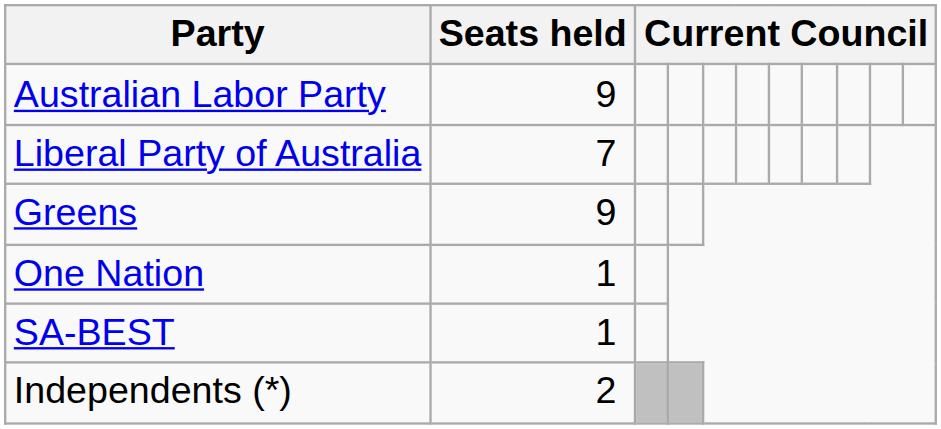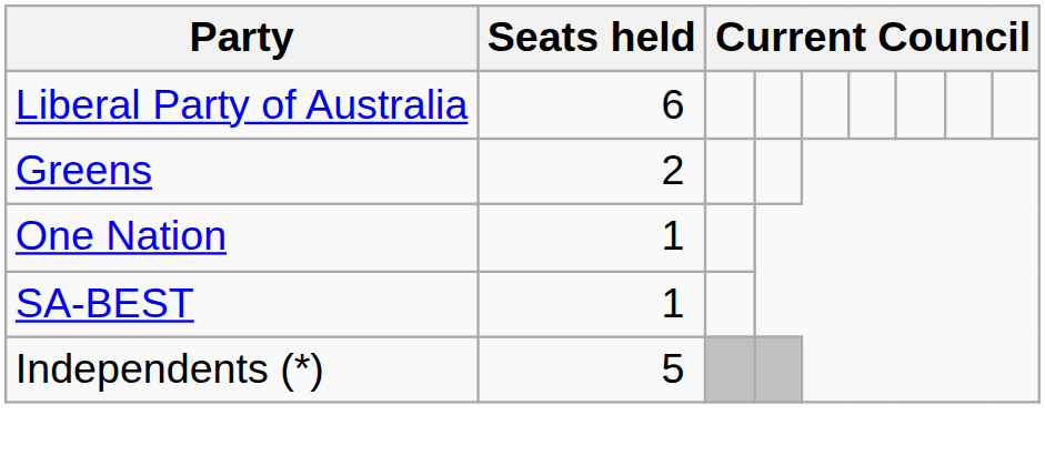 <table class="wikitable">
 <tr>
 <th>Party</th>
 <th>Seats held</th>
 <th colspan=9>Current Council</th>
 </tr>
 <tr>
-<td><a href='#'>Australian Labor Party</a></td>
-<td align=right>9 </td>
-<td>  </td>
-<td>  </td>
-<td>  </td>
-<td>  </td>
-<td>  </td>
-<td>  </td>
-<td>  </td>
-<td>  </td>
-<td>  </td>
-</tr>
-<tr>
 <td><a href='#'>Liberal Party of Australia</a></td>
-<td align=right>7 </td>
+<td align=right>6 </td>
 <td>  </td>
 <td>  </td>
 <td>  </td>
 <td>  </td>
 <td>  </td>
 <td>  </td>
 <td>  </td>
 </tr>
 <tr>
 <td><a href='#'>Greens</a></td>
-<td align=right>9 </td>
+<td align=right>2 </td>
 <td> </td>
 <td> </td>
 </tr>
 <tr>
 <td><a href='#'>One Nation</a></td>
 <td align=right>1 </td>
 <td>  </td>
 </tr>
 <tr>
 <td><a href='#'>SA-BEST</a></td>
 <td align=right>1 </td>
 <td>  </td>
 </tr>
 <tr>
 <td>Independents (*)</td>
-<td align=right>2 </td>
+<td align=right>5 </td>
 <td bgcolor=#C0C0C0>  </td>
 <td bgcolor=#C0C0C0>  </td>
 </tr>
 </table>
